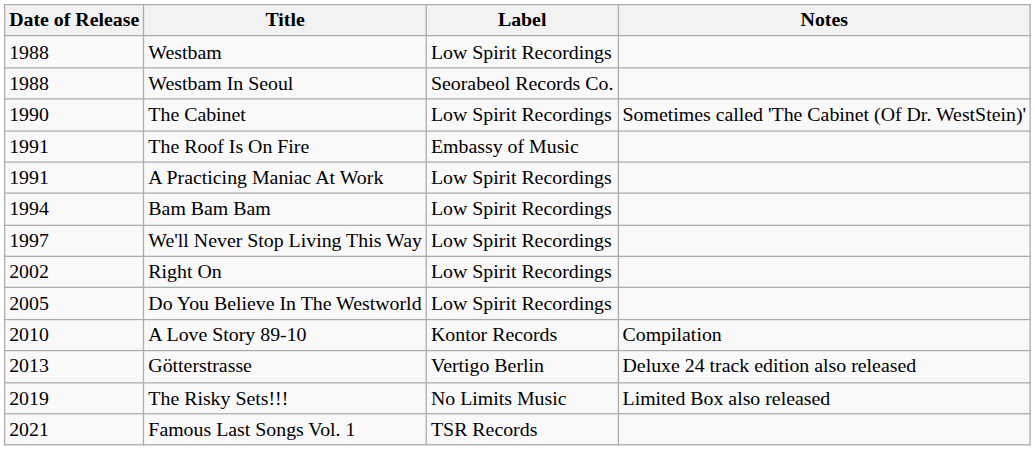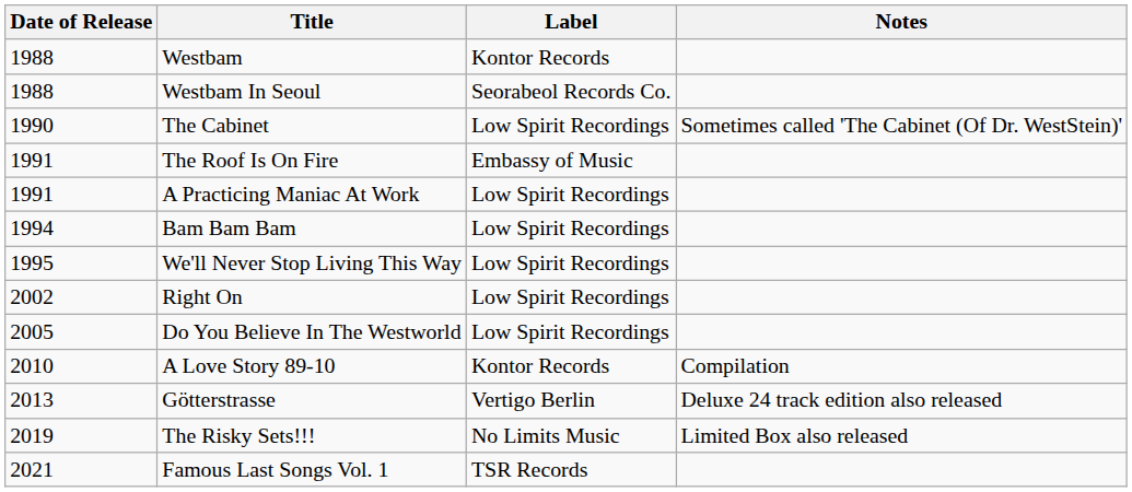 <table class="wikitable">
 <tr>
 <th>Date of Release</th>
 <th>Title</th>
 <th>Label</th>
 <th>Notes</th>
 </tr>
 <tr>
 <td>1988</td>
 <td>Westbam</td>
-<td>Low Spirit Recordings</td>
+<td>Kontor Records</td>
 <td></td>
 </tr>
 <tr>
 <td>1988</td>
 <td>Westbam In Seoul</td>
 <td>Seorabeol Records Co.</td>
 <td></td>
 </tr>
 <tr>
 <td>1990</td>
 <td>The Cabinet</td>
 <td>Low Spirit Recordings</td>
 <td>Sometimes called 'The Cabinet (Of Dr. WestStein)'</td>
 </tr>
 <tr>
 <td>1991</td>
 <td>The Roof Is On Fire</td>
 <td>Embassy of Music</td>
 <td></td>
 </tr>
 <tr>
 <td>1991</td>
 <td>A Practicing Maniac At Work</td>
 <td>Low Spirit Recordings</td>
 <td></td>
 </tr>
 <tr>
 <td>1994</td>
 <td>Bam Bam Bam</td>
 <td>Low Spirit Recordings</td>
 <td></td>
 </tr>
 <tr>
-<td>1997</td>
+<td>1995</td>
 <td>We'll Never Stop Living This Way</td>
 <td>Low Spirit Recordings</td>
 <td></td>
 </tr>
 <tr>
 <td>2002</td>
 <td>Right On</td>
 <td>Low Spirit Recordings</td>
 <td></td>
 </tr>
 <tr>
 <td>2005</td>
 <td>Do You Believe In The Westworld</td>
 <td>Low Spirit Recordings</td>
 <td></td>
 </tr>
 <tr>
 <td>2010</td>
 <td>A Love Story 89-10</td>
 <td>Kontor Records</td>
 <td>Compilation</td>
 </tr>
 <tr>
 <td>2013</td>
 <td>Götterstrasse</td>
 <td>Vertigo Berlin</td>
 <td>Deluxe 24 track edition also released</td>
 </tr>
 <tr>
 <td>2019</td>
 <td>The Risky Sets!!!</td>
 <td>No Limits Music</td>
 <td>Limited Box also released</td>
 </tr>
 <tr>
 <td>2021</td>
 <td>Famous Last Songs Vol. 1</td>
 <td>TSR Records</td>
 <td></td>
 </tr>
 </table>
